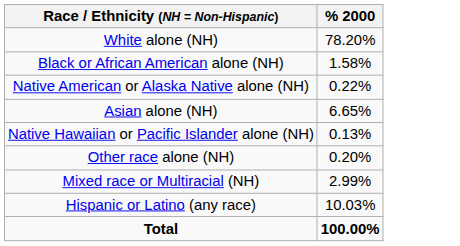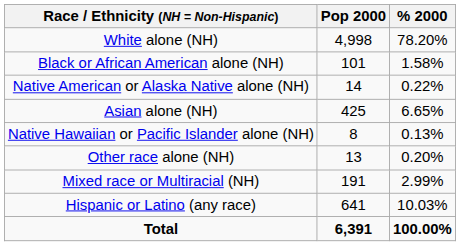 <table class="wikitable" style="text-align:center;">
 <tr>
 <th>Race / Ethnicity <small>(<em>NH = Non-Hispanic</em>)</small></th>
+<th>Pop 2000</th>
 <th>% 2000</th>
 </tr>
 <tr>
 <td><a href='#'>White</a> alone (NH)</td>
+<td>4,998</td>
 <td>78.20%</td>
 </tr>
 <tr>
 <td><a href='#'>Black or African American</a> alone (NH)</td>
+<td>101</td>
 <td>1.58%</td>
 </tr>
 <tr>
 <td><a href='#'>Native American</a> or <a href='#'>Alaska Native</a> alone (NH)</td>
+<td>14</td>
 <td>0.22%</td>
 </tr>
 <tr>
 <td><a href='#'>Asian</a> alone (NH)</td>
+<td>425</td>
 <td>6.65%</td>
 </tr>
 <tr>
 <td><a href='#'>Native Hawaiian</a> or <a href='#'>Pacific Islander</a> alone (NH)</td>
+<td>8</td>
 <td>0.13%</td>
 </tr>
 <tr>
 <td><a href='#'>Other race</a> alone (NH)</td>
+<td>13</td>
 <td>0.20%</td>
 </tr>
 <tr>
 <td><a href='#'>Mixed race or Multiracial</a> (NH)</td>
+<td>191</td>
 <td>2.99%</td>
 </tr>
 <tr>
 <td><a href='#'>Hispanic or Latino</a> (any race)</td>
+<td>641</td>
 <td>10.03%</td>
 </tr>
 <tr>
 <td><strong>Total</strong></td>
+<td><strong>6,391</strong></td>
 <td><strong>100.00%</strong></td>
 </tr>
 </table>
